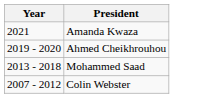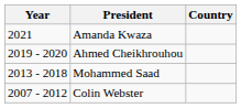 <table class="wikitable">
 <tr>
 <th>Year</th>
 <th>President</th>
+<th>Country</th>
 </tr>
 <tr>
 <td>2021</td>
 <td>Amanda Kwaza</td>
+<td></td>
 </tr>
 <tr>
 <td>2019 - 2020</td>
 <td>Ahmed Cheikhrouhou</td>
+<td></td>
 </tr>
 <tr>
 <td>2013 - 2018</td>
 <td>Mohammed Saad</td>
+<td></td>
 </tr>
 <tr>
 <td>2007 - 2012</td>
 <td>Colin Webster</td>
+<td></td>
 </tr>
 </table>
